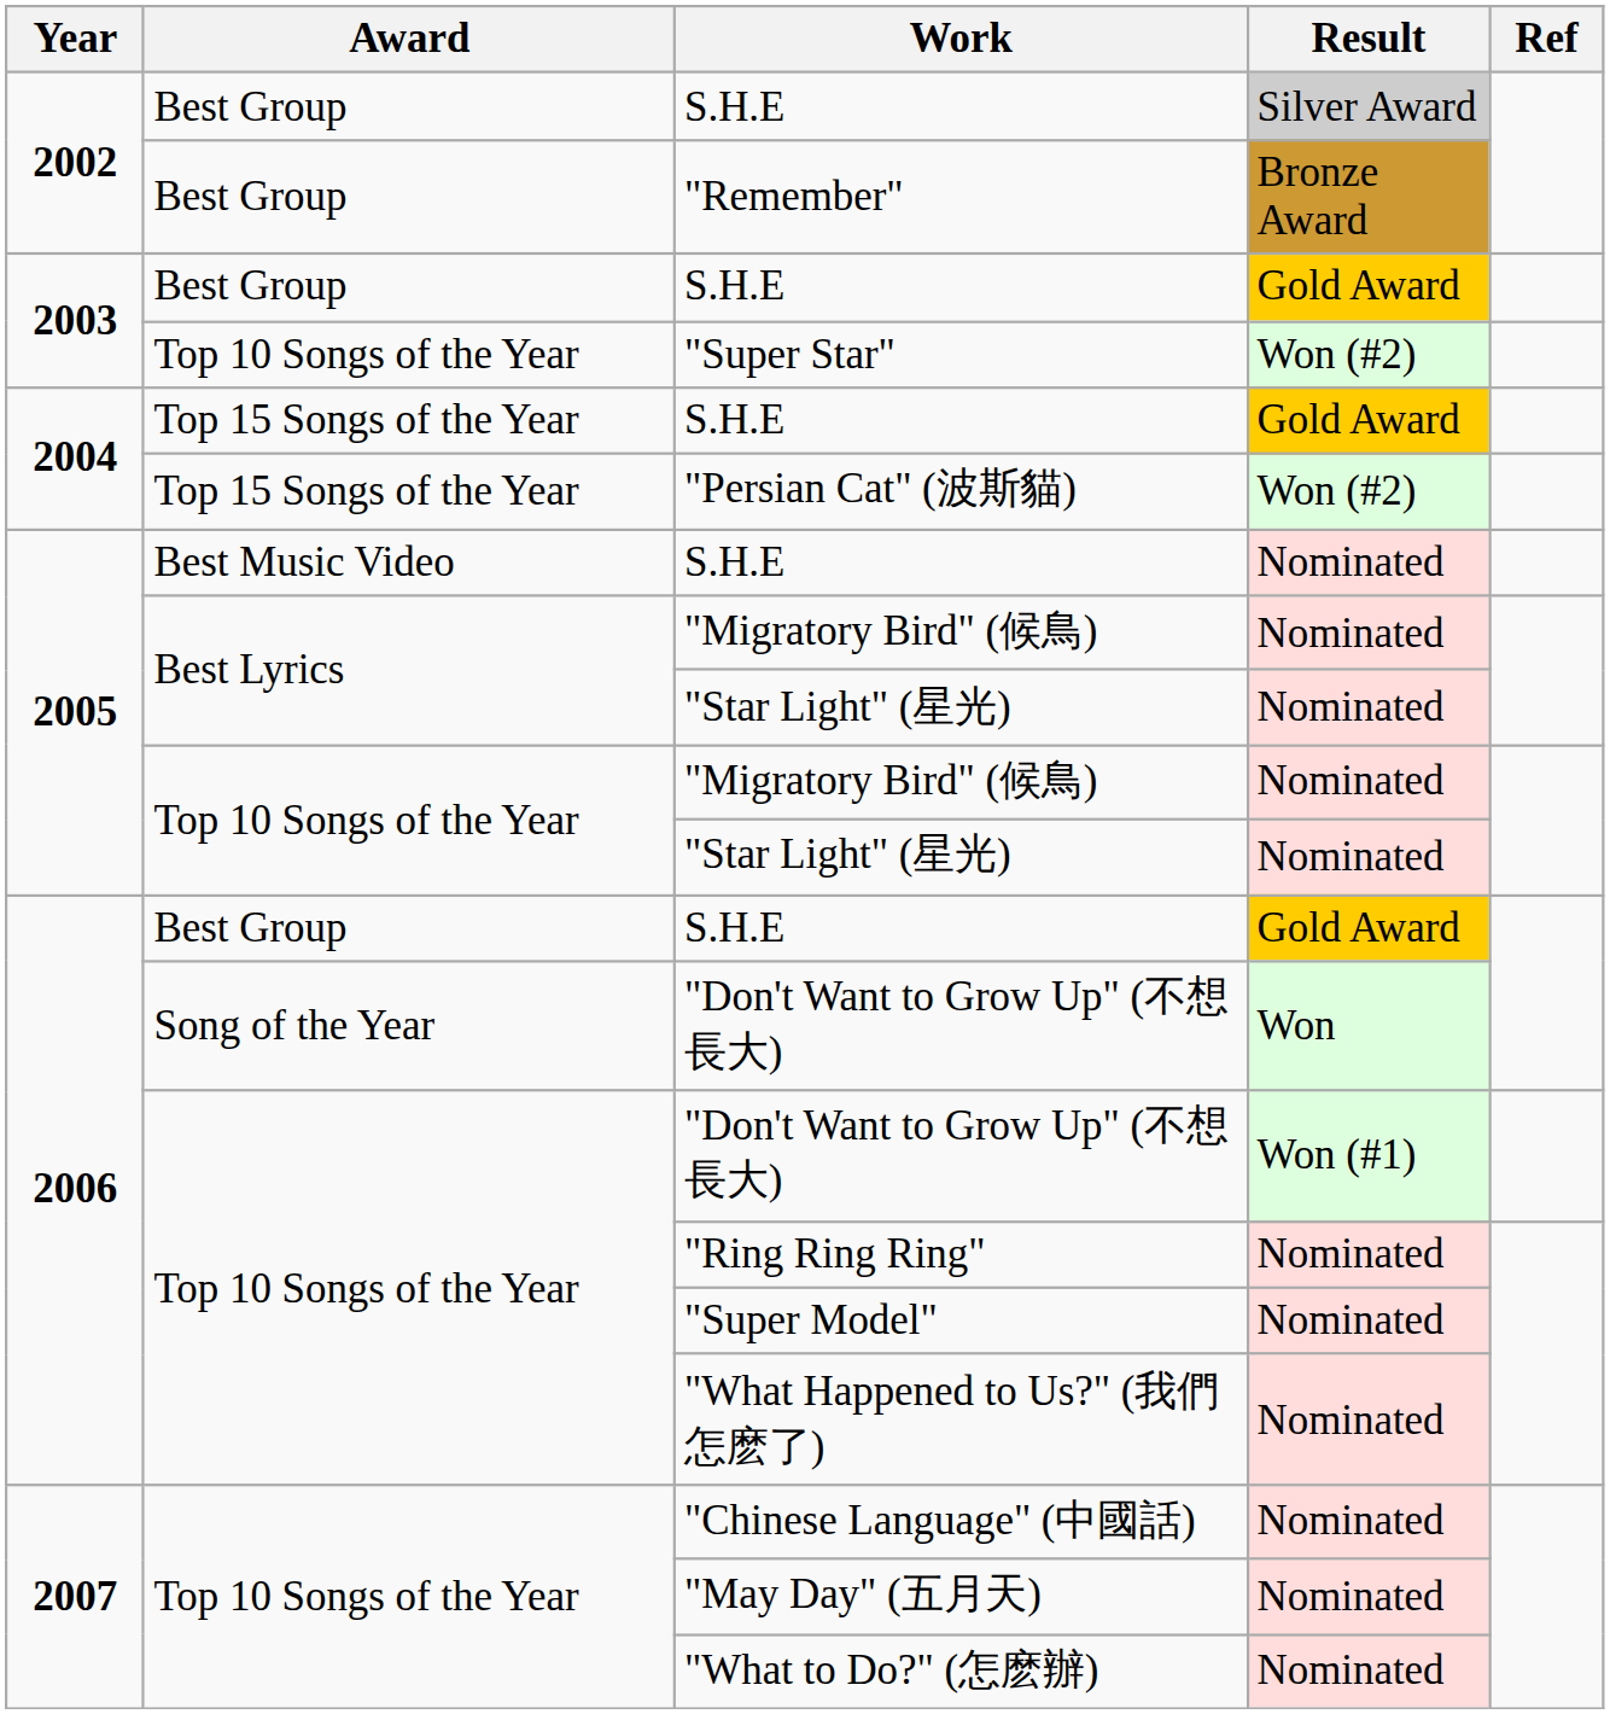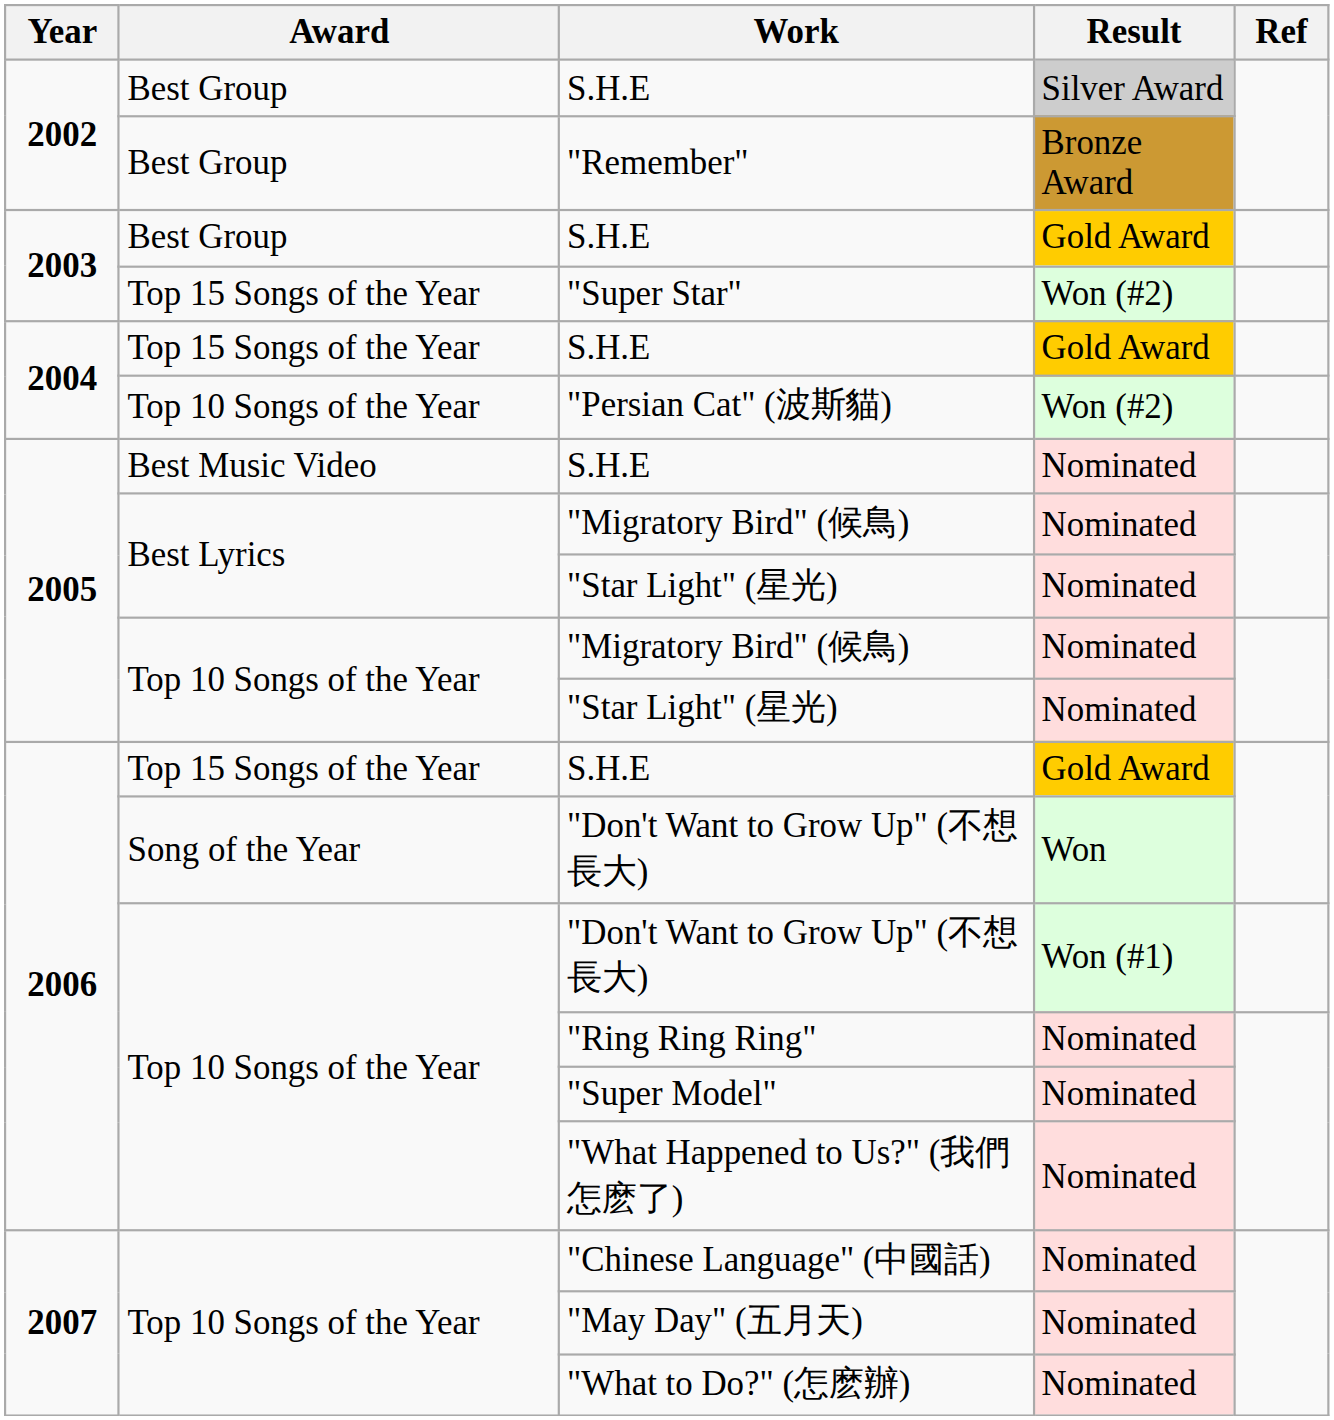 <table class="wikitable">
 <tr>
 <th width="50">Year</th>
 <th width="250">Award</th>
 <th width="258">Work</th>
 <th width="90">Result</th>
 <th width="40">Ref</th>
 </tr>
 <tr>
 <td rowspan="2" align="center"><strong>2002</strong></td>
 <td>Best Group</td>
 <td>S.H.E</td>
 <td style="background: #cdcdcd"><div>Silver Award</div></td>
 <td rowspan="2" align="center"></td>
 </tr>
 <tr>
 <td>Best Group</td>
 <td>"Remember"</td>
 <td style="background: #CC9933"><div>Bronze Award</div></td>
 </tr>
 <tr>
 <td rowspan="2" align="center"><strong>2003</strong></td>
 <td>Best Group</td>
 <td>S.H.E</td>
 <td style="background: #FFCC00"><div>Gold Award</div></td>
 <td align="center"></td>
 </tr>
 <tr>
-<td>Top 10 Songs of the Year</td>
+<td>Top 15 Songs of the Year</td>
 <td>"Super Star"</td>
 <td style="background: #ddffdd"><div>Won (#2)</div></td>
 <td align="center"></td>
 </tr>
 <tr>
 <td rowspan="2" align="center"><strong>2004</strong></td>
 <td>Top 15 Songs of the Year</td>
 <td>S.H.E</td>
 <td style="background: #FFCC00"><div>Gold Award</div></td>
 <td align="center"></td>
 </tr>
 <tr>
-<td>Top 15 Songs of the Year</td>
+<td>Top 10 Songs of the Year</td>
 <td>"Persian Cat" (波斯貓)</td>
 <td style="background: #ddffdd"><div>Won (#2)</div></td>
 <td align="center"></td>
 </tr>
 <tr>
 <td rowspan="5" align="center"><strong>2005</strong></td>
 <td>Best Music Video</td>
 <td>S.H.E</td>
 <td style="background: #ffdddd"><div>Nominated</div></td>
 <td align="center"></td>
 </tr>
 <tr>
 <td rowspan="2">Best Lyrics</td>
 <td>"Migratory Bird" (候鳥)</td>
 <td style="background: #ffdddd"><div>Nominated</div></td>
 <td rowspan="2" align="center"></td>
 </tr>
 <tr>
 <td>"Star Light" (星光)</td>
 <td style="background: #ffdddd"><div>Nominated</div></td>
 </tr>
 <tr>
 <td rowspan="2">Top 10 Songs of the Year</td>
 <td>"Migratory Bird" (候鳥)</td>
 <td style="background: #ffdddd"><div>Nominated</div></td>
 <td rowspan="2" align="center"></td>
 </tr>
 <tr>
 <td>"Star Light" (星光)</td>
 <td style="background: #ffdddd"><div>Nominated</div></td>
 </tr>
 <tr>
 <td rowspan="6" align="center"><strong>2006</strong></td>
-<td>Best Group</td>
+<td>Top 15 Songs of the Year</td>
 <td>S.H.E</td>
 <td style="background: #FFCC00"><div>Gold Award</div></td>
 <td rowspan="2" align="center"></td>
 </tr>
 <tr>
 <td>Song of the Year</td>
 <td>"Don't Want to Grow Up" (不想長大)</td>
 <td style="background: #ddffdd"><div>Won</div></td>
 </tr>
 <tr>
 <td rowspan="4">Top 10 Songs of the Year</td>
 <td>"Don't Want to Grow Up" (不想長大)</td>
 <td style="background: #ddffdd"><div>Won (#1)</div></td>
 <td align="center"></td>
 </tr>
 <tr>
 <td>"Ring Ring Ring"</td>
 <td style="background: #ffdddd"><div>Nominated</div></td>
 <td rowspan="3" align="center"></td>
 </tr>
 <tr>
 <td>"Super Model"</td>
 <td style="background: #ffdddd"><div>Nominated</div></td>
 </tr>
 <tr>
 <td>"What Happened to Us?" (我們怎麽了)</td>
 <td style="background: #ffdddd"><div>Nominated</div></td>
 </tr>
 <tr>
 <td rowspan="3" align="center"><strong>2007</strong></td>
 <td rowspan="3">Top 10 Songs of the Year</td>
 <td>"Chinese Language" (中國話)</td>
 <td style="background: #ffdddd"><div>Nominated</div></td>
 <td rowspan="3" align="center"></td>
 </tr>
 <tr>
 <td>"May Day" (五月天)</td>
 <td style="background: #ffdddd"><div>Nominated</div></td>
 </tr>
 <tr>
 <td>"What to Do?" (怎麽辦)</td>
 <td style="background: #ffdddd"><div>Nominated</div></td>
 </tr>
 </table>
